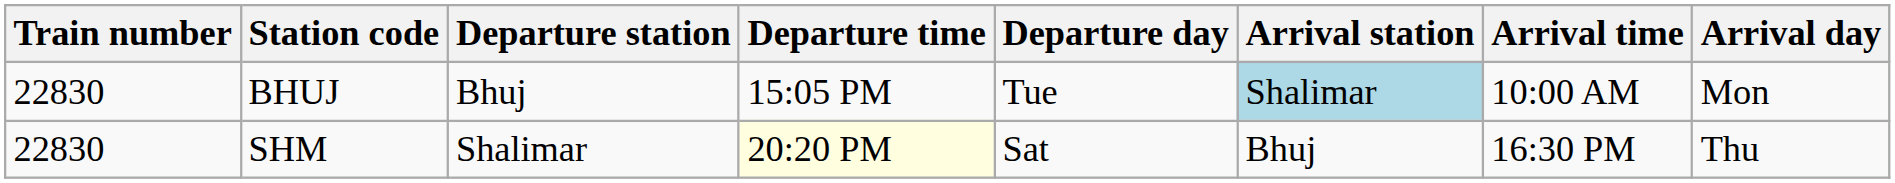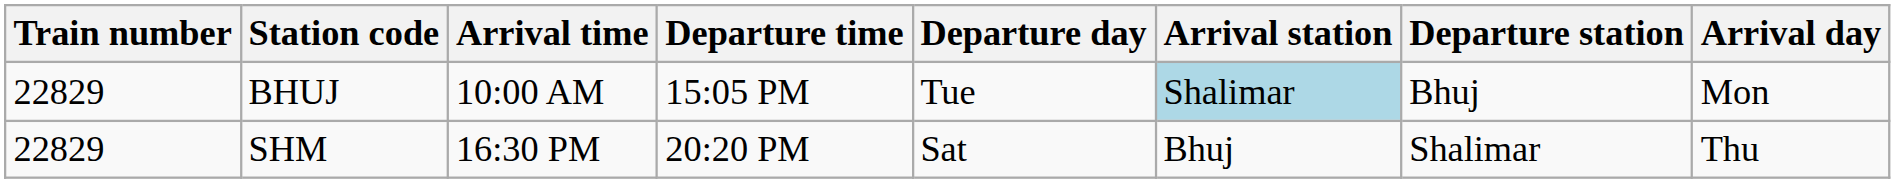 <table class="wikitable">
 <tr>
 <th>Train number</th>
 <th>Station code</th>
-<th>Departure station</th>
+<th>Arrival time</th>
 <th>Departure time</th>
 <th>Departure day</th>
 <th>Arrival station</th>
-<th>Arrival time</th>
+<th>Departure station</th>
 <th>Arrival day</th>
 </tr>
 <tr>
-<td>22830</td>
+<td>22829</td>
 <td>BHUJ</td>
-<td>Bhuj</td>
+<td>10:00 AM</td>
 <td>15:05 PM</td>
 <td>Tue</td>
 <td style="background: lightblue;">Shalimar</td>
-<td>10:00 AM</td>
+<td>Bhuj</td>
 <td>Mon</td>
 </tr>
 <tr>
-<td>22830</td>
+<td>22829</td>
 <td>SHM</td>
-<td>Shalimar</td>
-<td style="background: lightyellow;">20:20 PM</td>
+<td>16:30 PM</td>
+<td>20:20 PM</td>
 <td>Sat</td>
 <td>Bhuj</td>
-<td>16:30 PM</td>
+<td>Shalimar</td>
 <td>Thu</td>
 </tr>
 </table>
